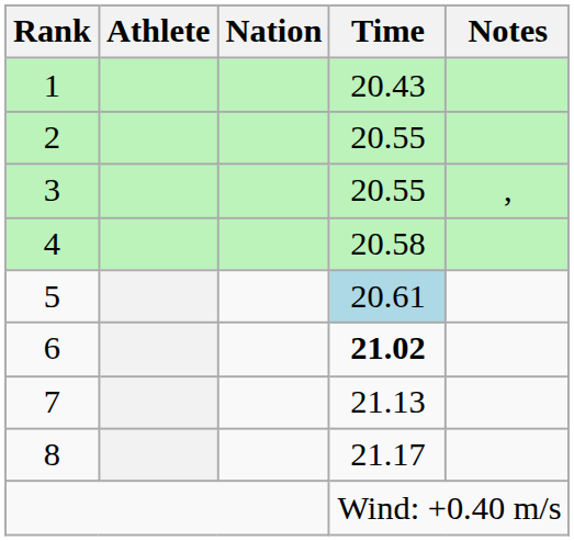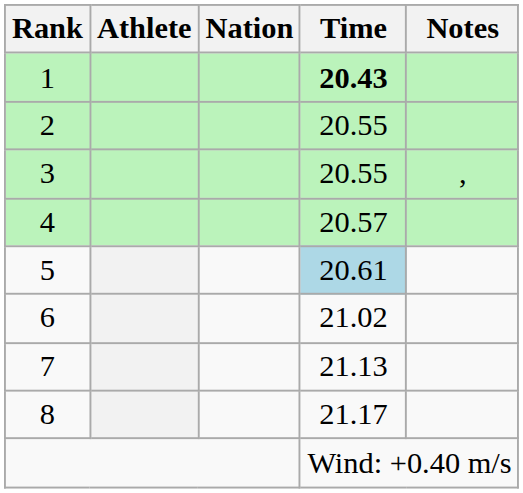 <table class="wikitable plainrowheaders sortable" style="text-align:center;">
 <tr>
 <th scope=col>Rank</th>
 <th scope=col>Athlete</th>
 <th scope=col>Nation</th>
 <th scope=col>Time</th>
 <th scope=col>Notes</th>
 </tr>
 <tr bgcolor=#bbf3bb>
 <td>1</td>
 <th scope=row style="background:#bbf3bb; text-align:left;"></th>
 <td align=left></td>
-<td>20.43</td>
+<td><strong>20.43</strong></td>
 <td></td>
 </tr>
 <tr bgcolor=#bbf3bb>
 <td>2</td>
 <th scope=row style="background:#bbf3bb; text-align:left;"></th>
 <td align=left></td>
 <td>20.55</td>
 <td></td>
 </tr>
 <tr bgcolor=#bbf3bb>
 <td>3</td>
 <th scope=row style="background:#bbf3bb; text-align:left;"></th>
 <td align=left></td>
 <td>20.55</td>
 <td>, </td>
 </tr>
 <tr bgcolor=#bbf3bb>
 <td>4</td>
 <th scope=row style="background:#bbf3bb; text-align:left;"></th>
 <td align=left></td>
-<td>20.58</td>
+<td>20.57</td>
 <td></td>
 </tr>
 <tr>
 <td>5</td>
 <th scope=row style=text-align:left;></th>
 <td align=left></td>
 <td style="background: lightblue;">20.61</td>
 <td></td>
 </tr>
 <tr>
 <td>6</td>
 <th scope=row style=text-align:left;></th>
 <td align=left></td>
-<td><strong>21.02</strong></td>
+<td>21.02</td>
 <td></td>
 </tr>
 <tr>
 <td>7</td>
 <th scope=row style=text-align:left;></th>
 <td align=left></td>
 <td>21.13</td>
 <td></td>
 </tr>
 <tr>
 <td>8</td>
 <th scope=row style=text-align:left;></th>
 <td align=left></td>
 <td>21.17</td>
 <td></td>
 </tr>
 <tr class=sortbottom>
 <td colspan=3></td>
 <td colspan=2 style=text-align:left;>Wind: +0.40 m/s</td>
 </tr>
 </table>
